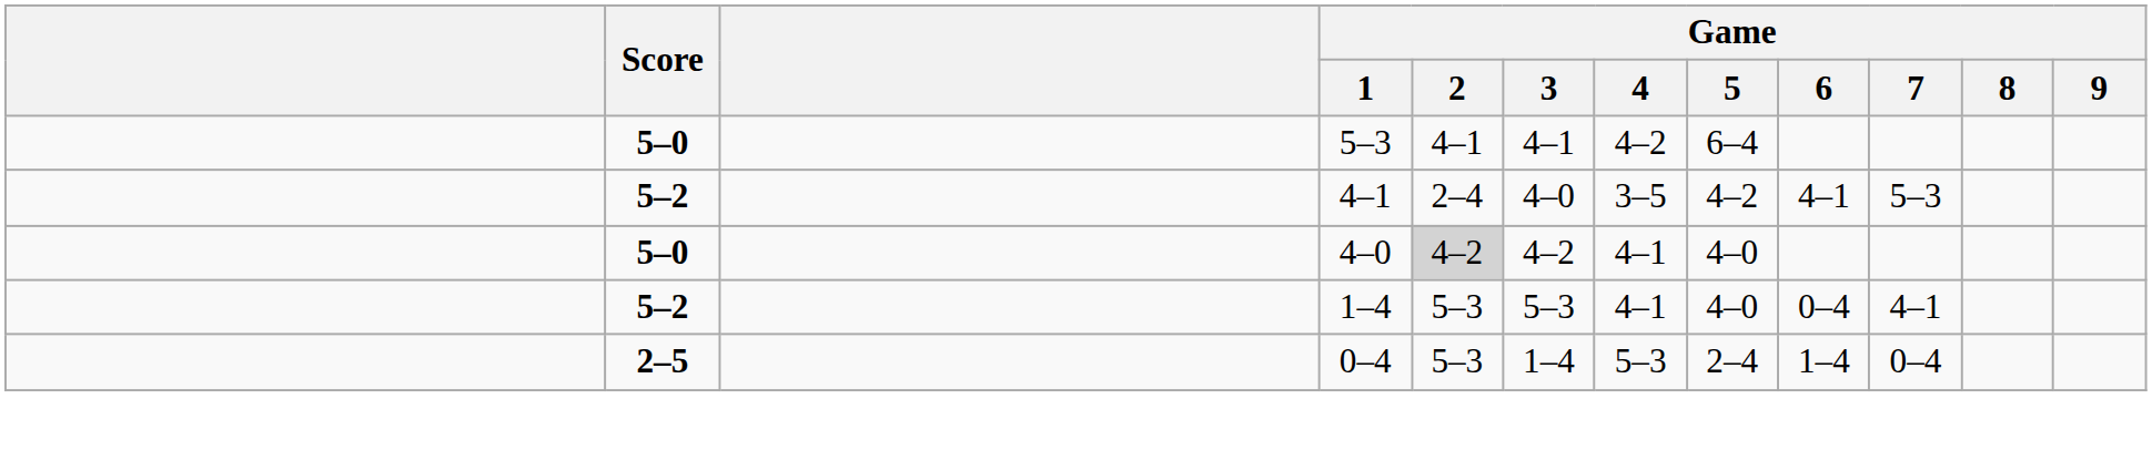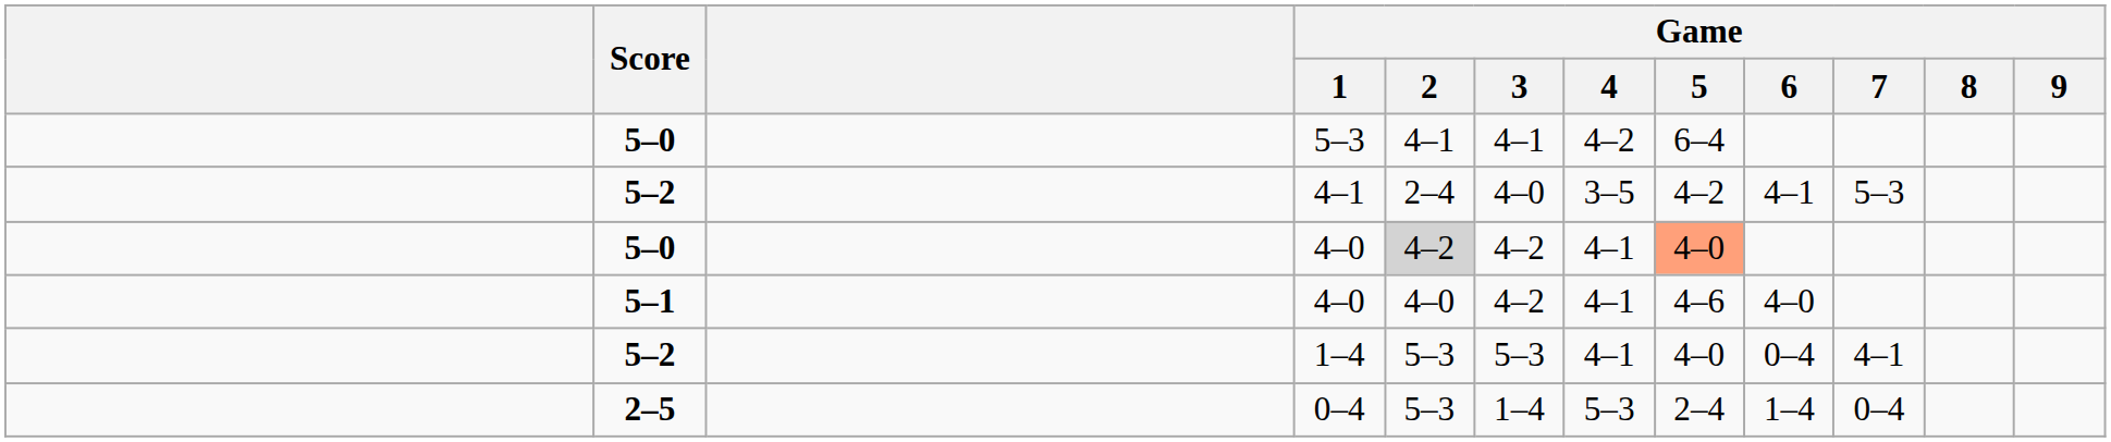 <table class="wikitable" style="text-align: center;">
 <tr>
 <th rowspan=2 align="right" width="270"></th>
 <th rowspan=2 width="45">Score</th>
 <th rowspan=2 align="left" width="270"></th>
 <th colspan=9>Game</th>
 </tr>
 <tr>
 <th width="35">1</th>
 <th width="35">2</th>
 <th width="35">3</th>
 <th width="35">4</th>
 <th width="35">5</th>
 <th width="35">6</th>
 <th width="35">7</th>
 <th width="35">8</th>
 <th width="35">9</th>
 </tr>
 <tr>
 <td align=left><strong><br></strong></td>
 <td align=center><strong>5–0</strong></td>
 <td align=left><br></td>
 <td>5–3</td>
 <td>4–1</td>
 <td>4–1</td>
 <td>4–2</td>
 <td>6–4</td>
 <td></td>
 <td></td>
 <td></td>
 <td></td>
 </tr>
 <tr>
 <td align=left><strong><br></strong></td>
 <td align=center><strong>5–2</strong></td>
 <td align=left><br></td>
 <td>4–1</td>
 <td>2–4</td>
 <td>4–0</td>
 <td>3–5</td>
 <td>4–2</td>
 <td>4–1</td>
 <td>5–3</td>
 <td></td>
 <td></td>
 </tr>
 <tr>
 <td align=left><strong><br></strong></td>
 <td align=center><strong>5–0</strong></td>
 <td align=left><br></td>
 <td>4–0</td>
 <td style="background: lightgrey;">4–2</td>
 <td>4–2</td>
 <td>4–1</td>
+<td style="background: lightsalmon;">4–0</td>
+<td></td>
+<td></td>
+<td></td>
+<td></td>
+</tr>
+<tr>
+<td align=left><strong><br></strong></td>
+<td align=center><strong>5–1</strong></td>
+<td align=left><br></td>
 <td>4–0</td>
-<td></td>
+<td>4–0</td>
+<td>4–2</td>
+<td>4–1</td>
+<td>4–6</td>
+<td>4–0</td>
 <td></td>
 <td></td>
 <td></td>
 </tr>
 <tr>
 <td align=left><strong><br></strong></td>
 <td align=center><strong>5–2</strong></td>
 <td align=left><br></td>
 <td>1–4</td>
 <td>5–3</td>
 <td>5–3</td>
 <td>4–1</td>
 <td>4–0</td>
 <td>0–4</td>
 <td>4–1</td>
 <td></td>
 <td></td>
 </tr>
 <tr>
 <td align=left><br></td>
 <td align=center><strong>2–5</strong></td>
 <td align=left><strong><br></strong></td>
 <td>0–4</td>
 <td>5–3</td>
 <td>1–4</td>
 <td>5–3</td>
 <td>2–4</td>
 <td>1–4</td>
 <td>0–4</td>
 <td></td>
 <td></td>
 </tr>
 </table>
